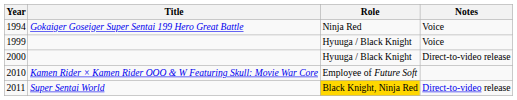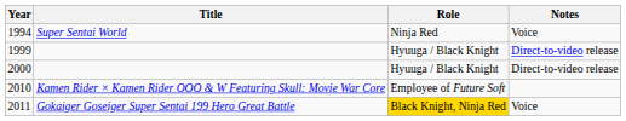 <table class="wikitable">
 <tr>
 <th>Year</th>
 <th>Title</th>
 <th>Role</th>
 <th>Notes</th>
 </tr>
 <tr>
 <td>1994</td>
-<td><em><a href='#'>Gokaiger Goseiger Super Sentai 199 Hero Great Battle</a></em></td>
+<td><em><a href='#'>Super Sentai World</a></em></td>
 <td>Ninja Red</td>
 <td>Voice</td>
 </tr>
 <tr>
 <td>1999</td>
 <td></td>
 <td>Hyuuga / Black Knight</td>
-<td>Voice</td>
+<td><a href='#'>Direct-to-video</a> release</td>
 </tr>
 <tr>
 <td>2000</td>
 <td></td>
 <td>Hyuuga / Black Knight</td>
 <td>Direct-to-video release</td>
 </tr>
 <tr>
 <td>2010</td>
 <td><em><a href='#'>Kamen Rider × Kamen Rider OOO & W Featuring Skull: Movie War Core</a></em></td>
 <td>Employee of <em>Future Soft</em></td>
 <td></td>
 </tr>
 <tr>
 <td>2011</td>
-<td><em><a href='#'>Super Sentai World</a></em></td>
+<td><em><a href='#'>Gokaiger Goseiger Super Sentai 199 Hero Great Battle</a></em></td>
 <td style="background: gold;">Black Knight, Ninja Red</td>
-<td><a href='#'>Direct-to-video</a> release</td>
+<td>Voice</td>
 </tr>
 </table>
